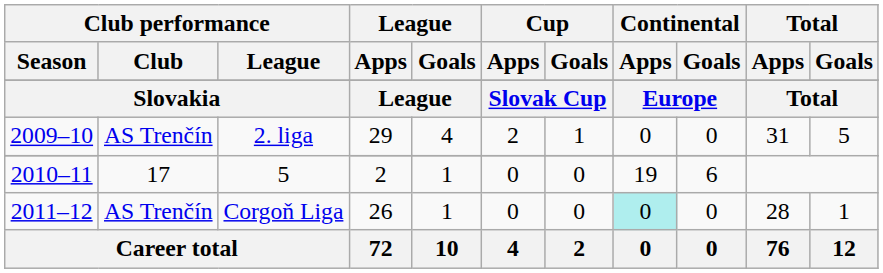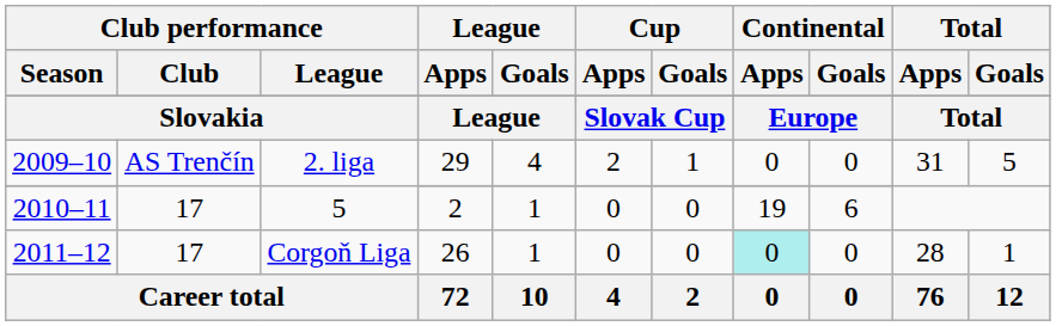 <table class="wikitable" style="text-align:center">
 <tr>
 <th colspan=3>Club performance</th>
 <th colspan=2>League</th>
 <th colspan=2>Cup</th>
 <th colspan=2>Continental</th>
 <th colspan=2>Total</th>
 </tr>
 <tr>
 <th>Season</th>
 <th>Club</th>
 <th>League</th>
 <th>Apps</th>
 <th>Goals</th>
 <th>Apps</th>
 <th>Goals</th>
 <th>Apps</th>
 <th>Goals</th>
 <th>Apps</th>
 <th>Goals</th>
 </tr>
 <tr>
 </tr>
 <tr>
 <th colspan=3>Slovakia</th>
 <th colspan=2>League</th>
 <th colspan=2><a href='#'>Slovak Cup</a></th>
 <th colspan=2><a href='#'>Europe</a></th>
 <th colspan=2>Total</th>
 </tr>
 <tr>
 <td><a href='#'>2009–10</a></td>
 <td rowspan="2"><a href='#'>AS Trenčín</a></td>
 <td rowspan="2"><a href='#'>2. liga</a></td>
 <td>29</td>
 <td>4</td>
 <td>2</td>
 <td>1</td>
 <td>0</td>
 <td>0</td>
 <td>31</td>
 <td>5</td>
 </tr>
 <tr>
 </tr>
 <tr>
 <td><a href='#'>2010–11</a></td>
 <td>17</td>
 <td>5</td>
 <td>2</td>
 <td>1</td>
 <td>0</td>
 <td>0</td>
 <td>19</td>
 <td>6</td>
 </tr>
 <tr>
 <td><a href='#'>2011–12</a></td>
-<td rowspan="1"><a href='#'>AS Trenčín</a></td>
+<td>17</td>
 <td rowspan="1"><a href='#'>Corgoň Liga</a></td>
 <td>26</td>
 <td>1</td>
 <td>0</td>
 <td>0</td>
 <td style="background: paleturquoise;">0</td>
 <td>0</td>
 <td>28</td>
 <td>1</td>
 </tr>
 <tr>
 <th colspan=3>Career total</th>
 <th>72</th>
 <th>10</th>
 <th>4</th>
 <th>2</th>
 <th>0</th>
 <th>0</th>
 <th>76</th>
 <th>12</th>
 </tr>
 </table>
